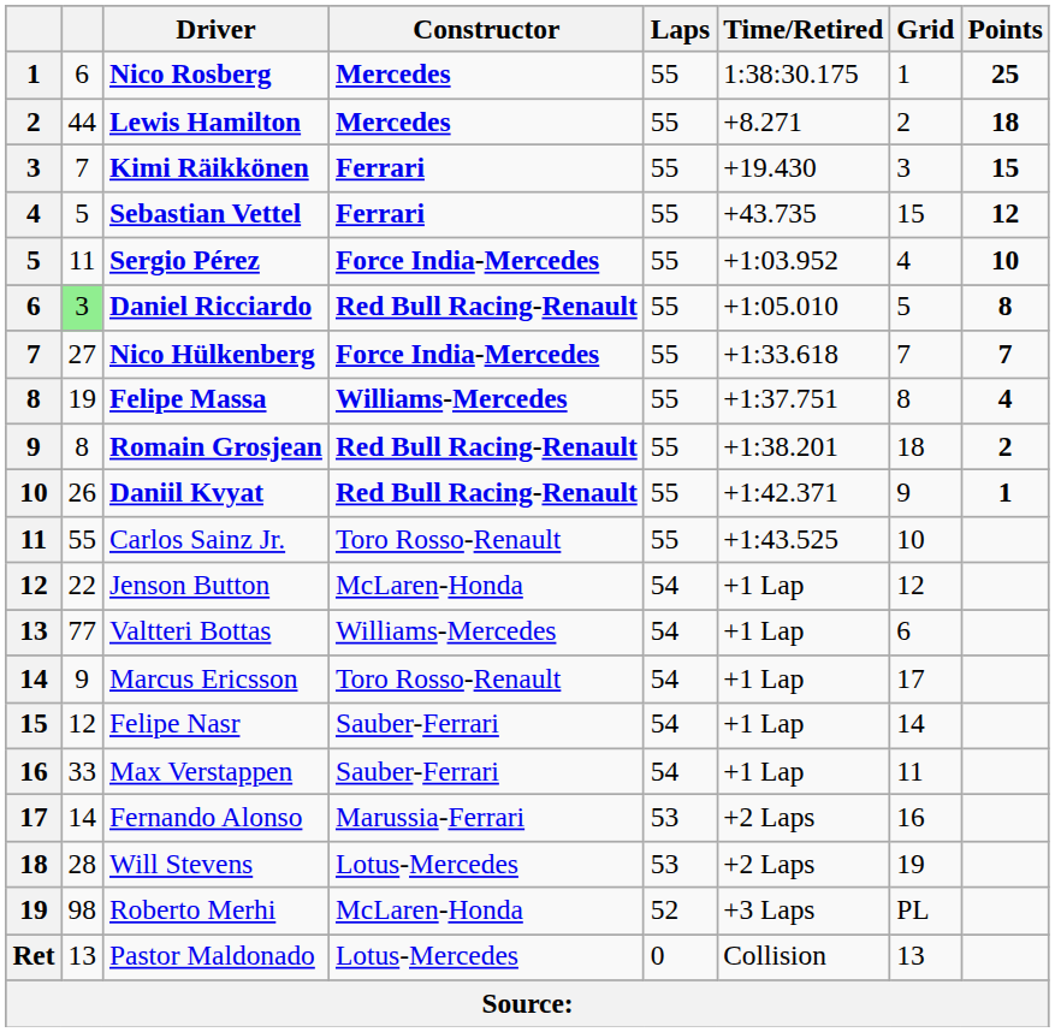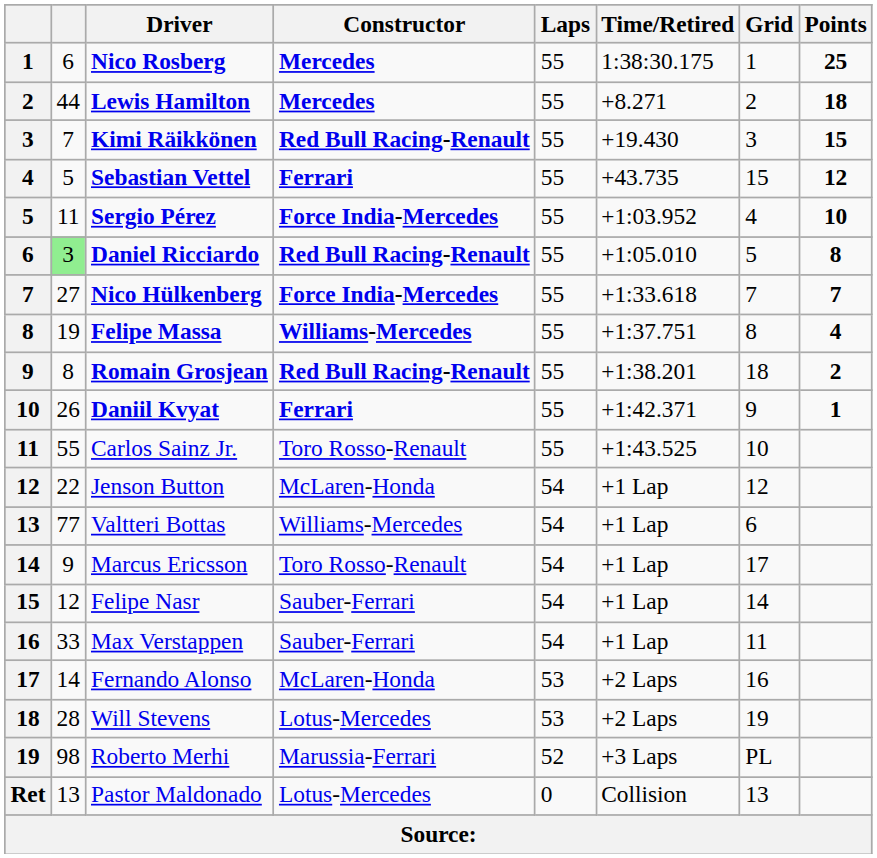 <table class="wikitable" style="font-size: 85%;">
 <tr>
 <th></th>
 <th></th>
 <th>Driver</th>
 <th>Constructor</th>
 <th>Laps</th>
 <th>Time/Retired</th>
 <th>Grid</th>
 <th>Points</th>
 </tr>
 <tr>
 <th>1</th>
 <td align="center">6</td>
 <td> <strong><a href='#'>Nico Rosberg</a></strong></td>
 <td><strong><a href='#'>Mercedes</a></strong></td>
 <td>55</td>
 <td>1:38:30.175</td>
 <td>1</td>
 <td align="center"><strong>25</strong></td>
 </tr>
 <tr>
 <th>2</th>
 <td align="center">44</td>
 <td> <strong><a href='#'>Lewis Hamilton</a></strong></td>
 <td><strong><a href='#'>Mercedes</a></strong></td>
 <td>55</td>
 <td>+8.271</td>
 <td>2</td>
 <td align="center"><strong>18</strong></td>
 </tr>
 <tr>
 <th>3</th>
 <td align="center">7</td>
 <td> <strong><a href='#'>Kimi Räikkönen</a></strong></td>
-<td><strong><a href='#'>Ferrari</a></strong></td>
+<td><strong><a href='#'>Red Bull Racing</a>-<a href='#'>Renault</a></strong></td>
 <td>55</td>
 <td>+19.430</td>
 <td>3</td>
 <td align="center"><strong>15</strong></td>
 </tr>
 <tr>
 <th>4</th>
 <td align="center">5</td>
 <td> <strong><a href='#'>Sebastian Vettel</a></strong></td>
 <td><strong><a href='#'>Ferrari</a></strong></td>
 <td>55</td>
 <td>+43.735</td>
 <td>15</td>
 <td align="center"><strong>12</strong></td>
 </tr>
 <tr>
 <th>5</th>
 <td align="center">11</td>
 <td> <strong><a href='#'>Sergio Pérez</a></strong></td>
 <td><strong><a href='#'>Force India</a>-<a href='#'>Mercedes</a></strong></td>
 <td>55</td>
 <td>+1:03.952</td>
 <td>4</td>
 <td align="center"><strong>10</strong></td>
 </tr>
 <tr>
 <th>6</th>
 <td align="center" style="background: lightgreen;">3</td>
 <td> <strong><a href='#'>Daniel Ricciardo</a></strong></td>
 <td><strong><a href='#'>Red Bull Racing</a>-<a href='#'>Renault</a></strong></td>
 <td>55</td>
 <td>+1:05.010</td>
 <td>5</td>
 <td align="center"><strong>8</strong></td>
 </tr>
 <tr>
 <th>7</th>
 <td align="center">27</td>
 <td> <strong><a href='#'>Nico Hülkenberg</a></strong></td>
 <td><strong><a href='#'>Force India</a>-<a href='#'>Mercedes</a></strong></td>
 <td>55</td>
 <td>+1:33.618</td>
 <td>7</td>
 <td align="center"><strong>7</strong></td>
 </tr>
 <tr>
 <th>8</th>
 <td align="center">19</td>
 <td> <strong><a href='#'>Felipe Massa</a></strong></td>
 <td><strong><a href='#'>Williams</a>-<a href='#'>Mercedes</a></strong></td>
 <td>55</td>
 <td>+1:37.751</td>
 <td>8</td>
 <td align="center"><strong>4</strong></td>
 </tr>
 <tr>
 <th>9</th>
 <td align="center">8</td>
 <td> <strong><a href='#'>Romain Grosjean</a></strong></td>
 <td><strong><a href='#'>Red Bull Racing</a>-<a href='#'>Renault</a></strong></td>
 <td>55</td>
 <td>+1:38.201</td>
 <td>18</td>
 <td align="center"><strong>2</strong></td>
 </tr>
 <tr>
 <th>10</th>
 <td align="center">26</td>
 <td> <strong><a href='#'>Daniil Kvyat</a></strong></td>
-<td><strong><a href='#'>Red Bull Racing</a>-<a href='#'>Renault</a></strong></td>
+<td><strong><a href='#'>Ferrari</a></strong></td>
 <td>55</td>
 <td>+1:42.371</td>
 <td>9</td>
 <td align="center"><strong>1</strong></td>
 </tr>
 <tr>
 <th>11</th>
 <td align="center">55</td>
 <td> <a href='#'>Carlos Sainz Jr.</a></td>
 <td><a href='#'>Toro Rosso</a>-<a href='#'>Renault</a></td>
 <td>55</td>
 <td>+1:43.525</td>
 <td>10</td>
 <td></td>
 </tr>
 <tr>
 <th>12</th>
 <td align="center">22</td>
 <td> <a href='#'>Jenson Button</a></td>
 <td><a href='#'>McLaren</a>-<a href='#'>Honda</a></td>
 <td>54</td>
 <td>+1 Lap</td>
 <td>12</td>
 <td></td>
 </tr>
 <tr>
 <th>13</th>
 <td align="center">77</td>
 <td> <a href='#'>Valtteri Bottas</a></td>
 <td><a href='#'>Williams</a>-<a href='#'>Mercedes</a></td>
 <td>54</td>
 <td>+1 Lap</td>
 <td>6</td>
 <td></td>
 </tr>
 <tr>
 <th>14</th>
 <td align="center">9</td>
 <td> <a href='#'>Marcus Ericsson</a></td>
 <td><a href='#'>Toro Rosso</a>-<a href='#'>Renault</a></td>
 <td>54</td>
 <td>+1 Lap</td>
 <td>17</td>
 <td></td>
 </tr>
 <tr>
 <th>15</th>
 <td align="center">12</td>
 <td> <a href='#'>Felipe Nasr</a></td>
 <td><a href='#'>Sauber</a>-<a href='#'>Ferrari</a></td>
 <td>54</td>
 <td>+1 Lap</td>
 <td>14</td>
 <td></td>
 </tr>
 <tr>
 <th>16</th>
 <td align="center">33</td>
 <td> <a href='#'>Max Verstappen</a></td>
 <td><a href='#'>Sauber</a>-<a href='#'>Ferrari</a></td>
 <td>54</td>
 <td>+1 Lap</td>
 <td>11</td>
 <td></td>
 </tr>
 <tr>
 <th>17</th>
 <td align="center">14</td>
 <td> <a href='#'>Fernando Alonso</a></td>
-<td><a href='#'>Marussia</a>-<a href='#'>Ferrari</a></td>
+<td><a href='#'>McLaren</a>-<a href='#'>Honda</a></td>
 <td>53</td>
 <td>+2 Laps</td>
 <td>16</td>
 <td></td>
 </tr>
 <tr>
 <th>18</th>
 <td align="center">28</td>
 <td> <a href='#'>Will Stevens</a></td>
 <td><a href='#'>Lotus</a>-<a href='#'>Mercedes</a></td>
 <td>53</td>
 <td>+2 Laps</td>
 <td>19</td>
 <td></td>
 </tr>
 <tr>
 <th>19</th>
 <td align="center">98</td>
 <td> <a href='#'>Roberto Merhi</a></td>
-<td><a href='#'>McLaren</a>-<a href='#'>Honda</a></td>
+<td><a href='#'>Marussia</a>-<a href='#'>Ferrari</a></td>
 <td>52</td>
 <td>+3 Laps</td>
 <td>PL</td>
 <td></td>
 </tr>
 <tr>
 <th>Ret</th>
 <td align="center">13</td>
 <td> <a href='#'>Pastor Maldonado</a></td>
 <td><a href='#'>Lotus</a>-<a href='#'>Mercedes</a></td>
 <td>0</td>
 <td>Collision</td>
 <td>13</td>
 <td></td>
 </tr>
 <tr>
 <th colspan="8">Source:</th>
 </tr>
 <tr>
 </tr>
 </table>
